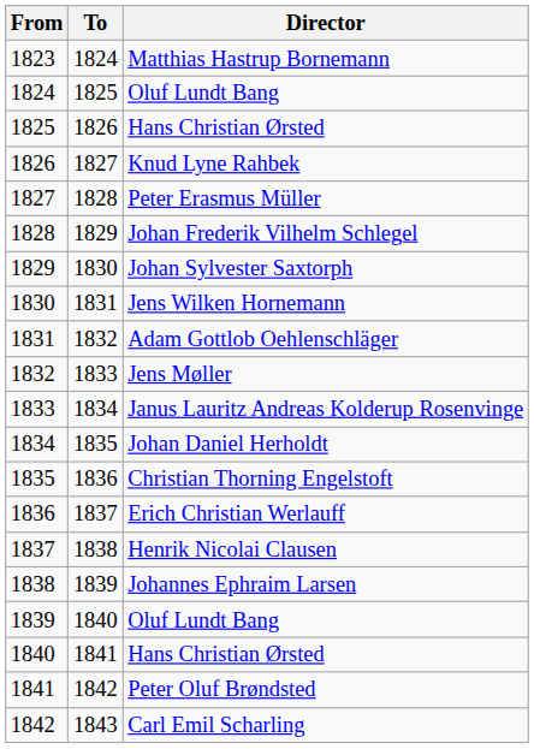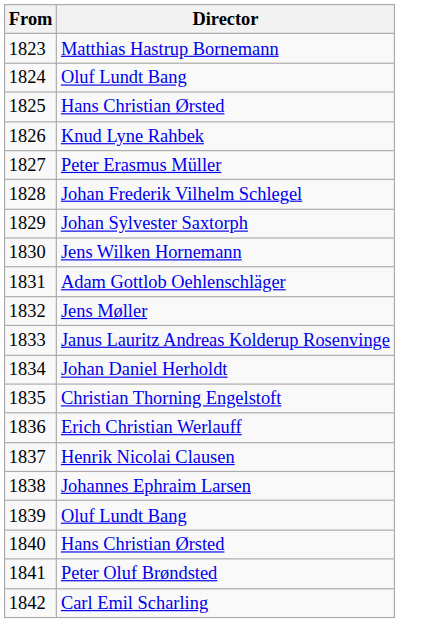 <table class="wikitable">
 <tr>
 <th>From</th>
-<th>To</th>
 <th>Director</th>
 </tr>
 <tr>
 <td>1823</td>
-<td>1824</td>
 <td><a href='#'>Matthias Hastrup Bornemann</a></td>
 </tr>
 <tr>
 <td>1824</td>
-<td>1825</td>
 <td><a href='#'>Oluf Lundt Bang</a></td>
 </tr>
 <tr>
 <td>1825</td>
-<td>1826</td>
 <td><a href='#'>Hans Christian Ørsted</a></td>
 </tr>
 <tr>
 <td>1826</td>
-<td>1827</td>
 <td><a href='#'>Knud Lyne Rahbek</a></td>
 </tr>
 <tr>
 <td>1827</td>
-<td>1828</td>
 <td><a href='#'>Peter Erasmus Müller</a></td>
 </tr>
 <tr>
 <td>1828</td>
-<td>1829</td>
 <td><a href='#'>Johan Frederik Vilhelm Schlegel</a></td>
 </tr>
 <tr>
 <td>1829</td>
-<td>1830</td>
 <td><a href='#'>Johan Sylvester Saxtorph</a></td>
 </tr>
 <tr>
 <td>1830</td>
-<td>1831</td>
 <td><a href='#'>Jens Wilken Hornemann</a></td>
 </tr>
 <tr>
 <td>1831</td>
-<td>1832</td>
 <td><a href='#'>Adam Gottlob Oehlenschläger</a></td>
 </tr>
 <tr>
 <td>1832</td>
-<td>1833</td>
 <td><a href='#'>Jens Møller</a></td>
 </tr>
 <tr>
 <td>1833</td>
-<td>1834</td>
 <td><a href='#'>Janus Lauritz Andreas Kolderup Rosenvinge</a></td>
 </tr>
 <tr>
 <td>1834</td>
-<td>1835</td>
 <td><a href='#'>Johan Daniel Herholdt</a></td>
 </tr>
 <tr>
 <td>1835</td>
-<td>1836</td>
 <td><a href='#'>Christian Thorning Engelstoft</a></td>
 </tr>
 <tr>
 <td>1836</td>
-<td>1837</td>
 <td><a href='#'>Erich Christian Werlauff</a></td>
 </tr>
 <tr>
 <td>1837</td>
-<td>1838</td>
 <td><a href='#'>Henrik Nicolai Clausen</a></td>
 </tr>
 <tr>
 <td>1838</td>
-<td>1839</td>
 <td><a href='#'>Johannes Ephraim Larsen</a></td>
 </tr>
 <tr>
 <td>1839</td>
-<td>1840</td>
 <td><a href='#'>Oluf Lundt Bang</a></td>
 </tr>
 <tr>
 <td>1840</td>
-<td>1841</td>
 <td><a href='#'>Hans Christian Ørsted</a></td>
 </tr>
 <tr>
 <td>1841</td>
-<td>1842</td>
 <td><a href='#'>Peter Oluf Brøndsted</a></td>
 </tr>
 <tr>
 <td>1842</td>
-<td>1843</td>
 <td><a href='#'>Carl Emil Scharling</a></td>
 </tr>
 </table>
